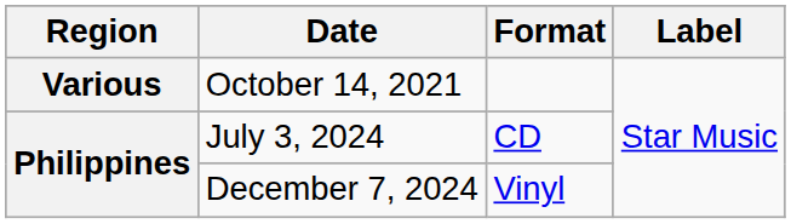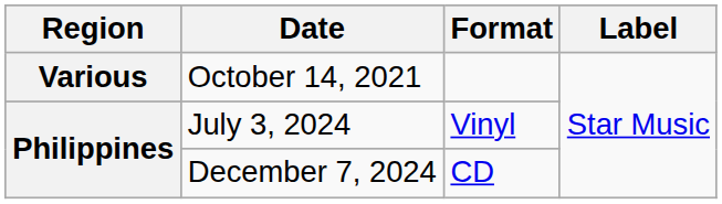 <table class="wikitable plainrowheaders">
 <tr>
 <th scope="col">Region</th>
 <th scope="col">Date</th>
 <th scope="col">Format</th>
 <th scope="col">Label</th>
 </tr>
 <tr>
 <th scope="row">Various</th>
 <td>October 14, 2021</td>
 <td></td>
 <td rowspan="3"><a href='#'>Star Music</a></td>
 </tr>
 <tr>
 <th scope="row" rowspan="2">Philippines</th>
 <td>July 3, 2024</td>
-<td><a href='#'>CD</a></td>
+<td><a href='#'>Vinyl</a></td>
 </tr>
 <tr>
 <td>December 7, 2024</td>
-<td><a href='#'>Vinyl</a></td>
+<td><a href='#'>CD</a></td>
 </tr>
 </table>
